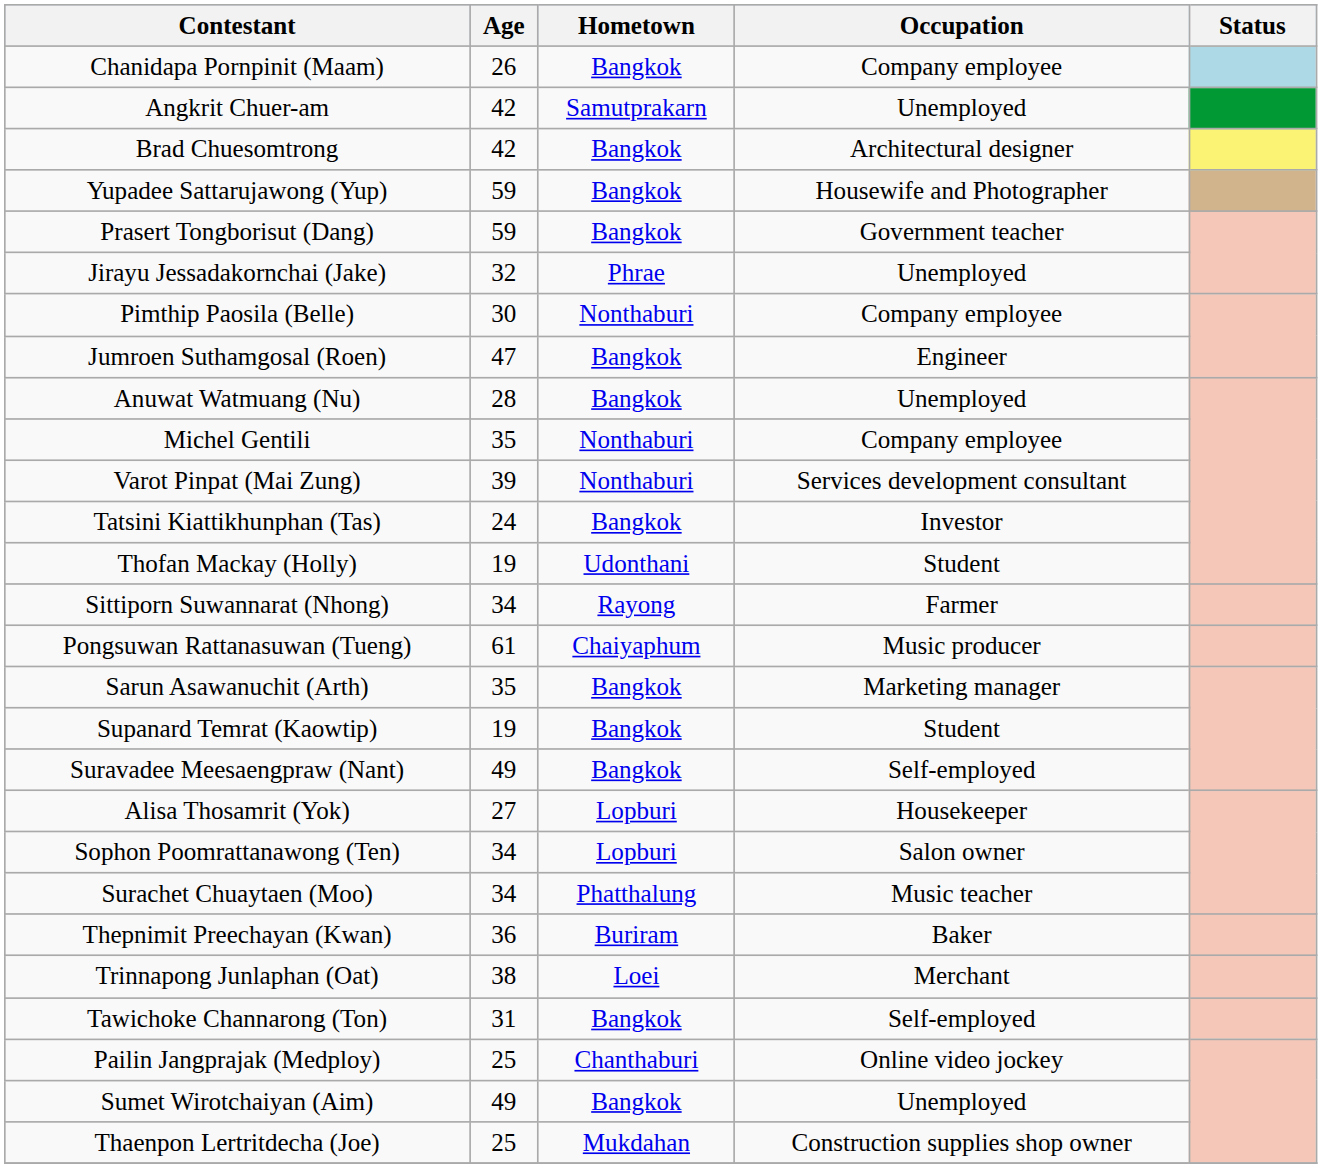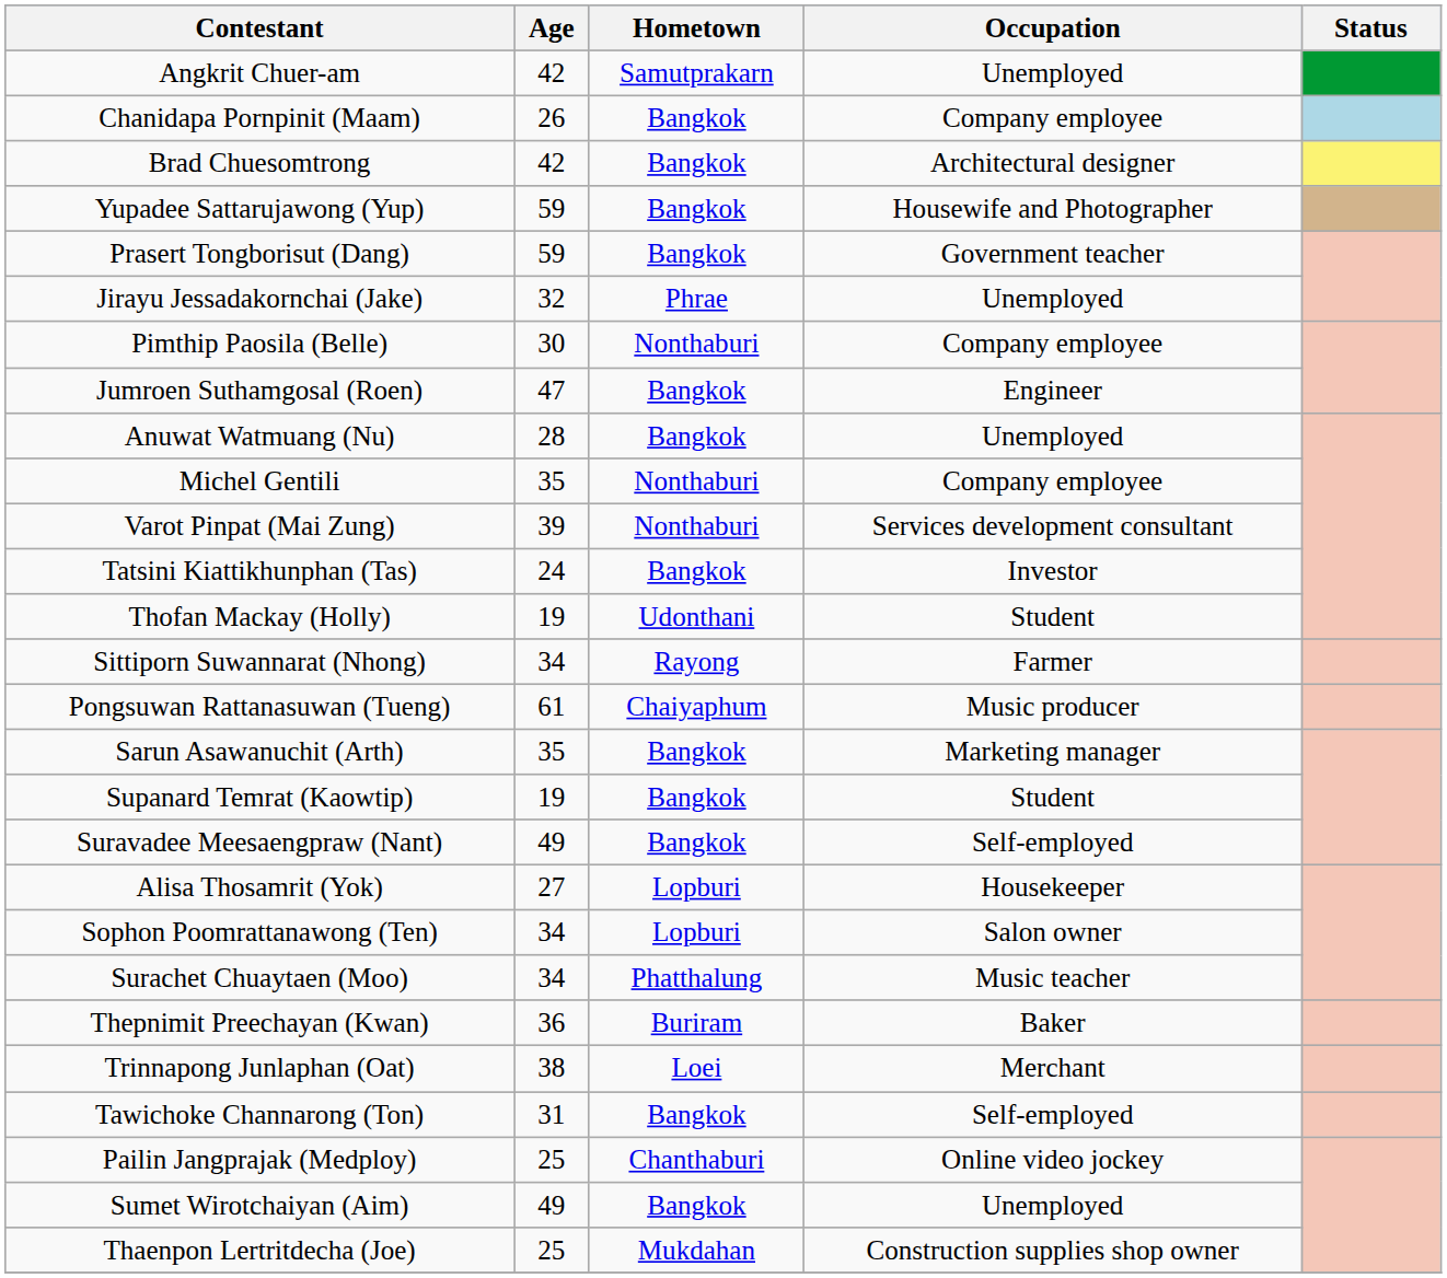 <table class="wikitable sortable" style="text-align:center; font-size:95%; width:90%;">
 <tr style="background:#C1D8FF;">
 <th>Contestant</th>
 <th>Age</th>
 <th>Hometown</th>
 <th>Occupation</th>
 <th width="70">Status</th>
 </tr>
 <tr>
+<td>Angkrit Chuer-am</td>
+<td>42</td>
+<td><a href='#'>Samutprakarn</a></td>
+<td>Unemployed</td>
+<td bgcolor=009933><span> </span></td>
+</tr>
+<tr>
 <td>Chanidapa Pornpinit (Maam)</td>
 <td>26</td>
 <td><a href='#'>Bangkok</a></td>
 <td>Company employee</td>
 <td style="background:lightblue;"></td>
-</tr>
-<tr>
-<td>Angkrit Chuer-am</td>
-<td>42</td>
-<td><a href='#'>Samutprakarn</a></td>
-<td>Unemployed</td>
-<td bgcolor=009933><span> </span></td>
 </tr>
 <tr>
 <td>Brad Chuesomtrong</td>
 <td>42</td>
 <td><a href='#'>Bangkok</a></td>
 <td>Architectural designer</td>
 <td style="background:#fbf373;"></td>
 </tr>
 <tr>
 <td>Yupadee Sattarujawong (Yup)</td>
 <td>59</td>
 <td><a href='#'>Bangkok</a></td>
 <td>Housewife and Photographer</td>
 <td style="background:tan;"></td>
 </tr>
 <tr>
 <td>Prasert Tongborisut (Dang)</td>
 <td>59</td>
 <td><a href='#'>Bangkok</a></td>
 <td>Government teacher</td>
 <td rowspan="2" style="background:#f4c7b8;"></td>
 </tr>
 <tr>
 <td>Jirayu Jessadakornchai (Jake)</td>
 <td>32</td>
 <td><a href='#'>Phrae</a></td>
 <td>Unemployed</td>
 </tr>
 <tr>
 <td>Pimthip Paosila (Belle)</td>
 <td>30</td>
 <td><a href='#'>Nonthaburi</a></td>
 <td>Company employee</td>
 <td rowspan="2" style="background:#f4c7b8;"></td>
 </tr>
 <tr>
 <td>Jumroen Suthamgosal (Roen)</td>
 <td>47</td>
 <td><a href='#'>Bangkok</a></td>
 <td>Engineer</td>
 </tr>
 <tr>
 <td>Anuwat Watmuang (Nu)</td>
 <td>28</td>
 <td><a href='#'>Bangkok</a></td>
 <td>Unemployed</td>
 <td rowspan="5" style="background:#f4c7b8;"></td>
 </tr>
 <tr>
 <td>Michel Gentili</td>
 <td>35</td>
 <td><a href='#'>Nonthaburi</a></td>
 <td>Company employee</td>
 </tr>
 <tr>
 <td>Varot Pinpat (Mai Zung)</td>
 <td>39</td>
 <td><a href='#'>Nonthaburi</a></td>
 <td>Services development consultant</td>
 </tr>
 <tr>
 <td>Tatsini Kiattikhunphan (Tas)</td>
 <td>24</td>
 <td><a href='#'>Bangkok</a></td>
 <td>Investor</td>
 </tr>
 <tr>
 <td>Thofan Mackay (Holly)</td>
 <td>19</td>
 <td><a href='#'>Udonthani</a></td>
 <td>Student</td>
 </tr>
 <tr>
 <td>Sittiporn Suwannarat (Nhong)</td>
 <td>34</td>
 <td><a href='#'>Rayong</a></td>
 <td>Farmer</td>
 <td style="background:#f4c7b8;"></td>
 </tr>
 <tr>
 <td>Pongsuwan Rattanasuwan (Tueng)</td>
 <td>61</td>
 <td><a href='#'>Chaiyaphum</a></td>
 <td>Music producer</td>
 <td style="background:#f4c7b8;"></td>
 </tr>
 <tr>
 <td>Sarun Asawanuchit (Arth)</td>
 <td>35</td>
 <td><a href='#'>Bangkok</a></td>
 <td>Marketing manager</td>
 <td rowspan="3" style="background:#f4c7b8;"></td>
 </tr>
 <tr>
 <td>Supanard Temrat (Kaowtip)</td>
 <td>19</td>
 <td><a href='#'>Bangkok</a></td>
 <td>Student</td>
 </tr>
 <tr>
 <td>Suravadee Meesaengpraw (Nant)</td>
 <td>49</td>
 <td><a href='#'>Bangkok</a></td>
 <td>Self-employed</td>
 </tr>
 <tr>
 <td>Alisa Thosamrit (Yok)</td>
 <td>27</td>
 <td><a href='#'>Lopburi</a></td>
 <td>Housekeeper</td>
 <td rowspan="3" style="background:#f4c7b8;"></td>
 </tr>
 <tr>
 <td>Sophon Poomrattanawong (Ten)</td>
 <td>34</td>
 <td><a href='#'>Lopburi</a></td>
 <td>Salon owner</td>
 </tr>
 <tr>
 <td>Surachet Chuaytaen (Moo)</td>
 <td>34</td>
 <td><a href='#'>Phatthalung</a></td>
 <td>Music teacher</td>
 </tr>
 <tr>
 <td>Thepnimit Preechayan (Kwan)</td>
 <td>36</td>
 <td><a href='#'>Buriram</a></td>
 <td>Baker</td>
 <td style="background:#f4c7b8;"></td>
 </tr>
 <tr>
 <td>Trinnapong Junlaphan (Oat)</td>
 <td>38</td>
 <td><a href='#'>Loei</a></td>
 <td>Merchant</td>
 <td style="background:#f4c7b8;"></td>
 </tr>
 <tr>
 <td>Tawichoke Channarong (Ton)</td>
 <td>31</td>
 <td><a href='#'>Bangkok</a></td>
 <td>Self-employed</td>
 <td style="background:#f4c7b8;"></td>
 </tr>
 <tr>
 <td>Pailin Jangprajak (Medploy)</td>
 <td>25</td>
 <td><a href='#'>Chanthaburi</a></td>
 <td>Online video jockey</td>
 <td rowspan="3" style="background:#f4c7b8;"></td>
 </tr>
 <tr>
 <td>Sumet Wirotchaiyan (Aim)</td>
 <td>49</td>
 <td><a href='#'>Bangkok</a></td>
 <td>Unemployed</td>
 </tr>
 <tr>
 <td>Thaenpon Lertritdecha (Joe)</td>
 <td>25</td>
 <td><a href='#'>Mukdahan</a></td>
 <td>Construction supplies shop owner</td>
 </tr>
 <tr>
 </tr>
 </table>
